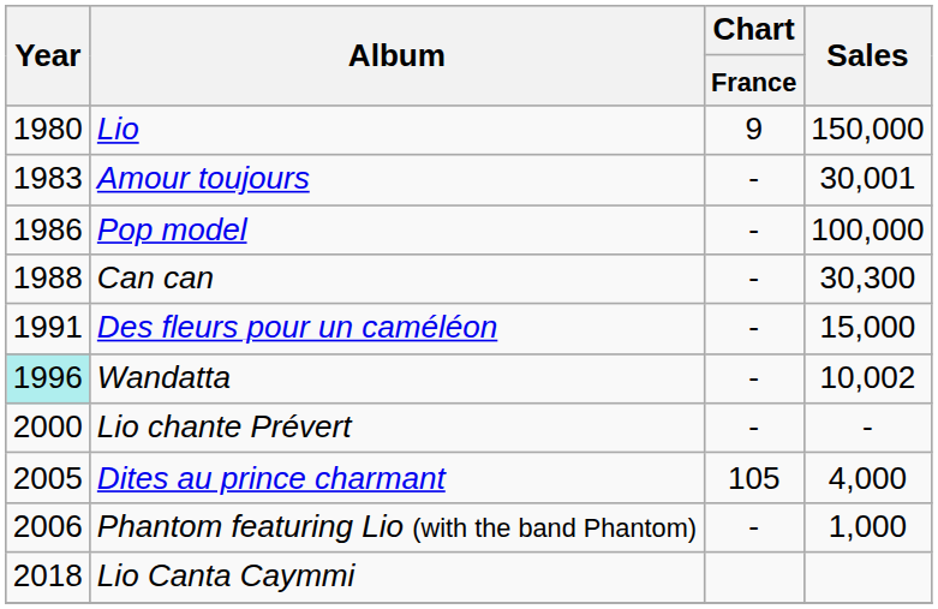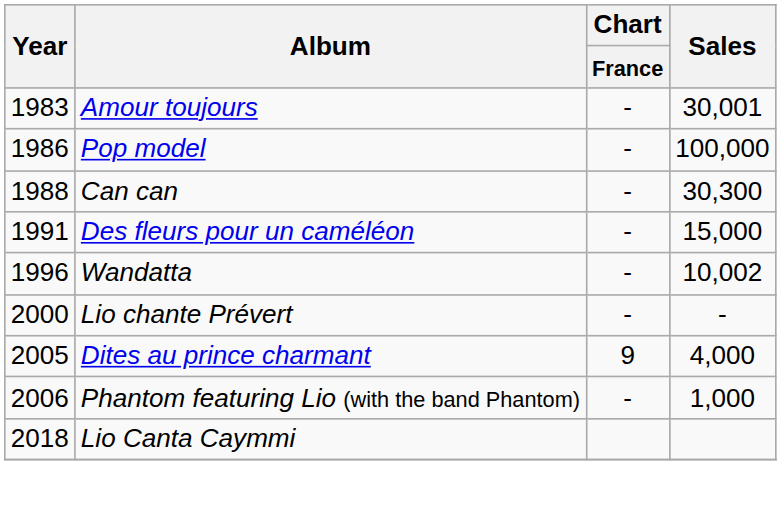 <table class="wikitable">
 <tr>
 <th align="center" rowspan="2">Year</th>
 <th align="center" rowspan="2">Album</th>
 <th align="center" colspan="1">Chart</th>
 <th align="center" rowspan="2">Sales</th>
 </tr>
 <tr>
 <th width="40"><small>France</small></th>
-</tr>
-<tr>
-<td align="center">1980</td>
-<td><em><a href='#'>Lio</a></em></td>
-<td align="center">9</td>
-<td align="center">150,000</td>
 </tr>
 <tr>
 <td align="center">1983</td>
 <td><em><a href='#'>Amour toujours</a></em></td>
 <td align="center">-</td>
 <td align="center">30,001</td>
 </tr>
 <tr>
 <td align="center">1986</td>
 <td><em><a href='#'>Pop model</a></em></td>
 <td align="center">-</td>
 <td align="center">100,000</td>
 </tr>
 <tr>
 <td align="center">1988</td>
 <td><em>Can can</em></td>
 <td align="center">-</td>
 <td align="center">30,300</td>
 </tr>
 <tr>
 <td align="center">1991</td>
 <td><em><a href='#'>Des fleurs pour un caméléon</a></em></td>
 <td align="center">-</td>
 <td align="center">15,000</td>
 </tr>
 <tr>
-<td align="center" style="background: paleturquoise;">1996</td>
+<td align="center">1996</td>
 <td><em>Wandatta</em></td>
 <td align="center">-</td>
 <td align="center">10,002</td>
 </tr>
 <tr>
 <td align="center">2000</td>
 <td><em>Lio chante Prévert</em></td>
 <td align="center">-</td>
 <td align="center">-</td>
 </tr>
 <tr>
 <td align="center">2005</td>
 <td><em><a href='#'>Dites au prince charmant</a></em></td>
-<td align="center">105</td>
+<td align="center">9</td>
 <td align="center">4,000</td>
 </tr>
 <tr>
 <td align="center">2006</td>
 <td><em>Phantom featuring Lio</em> <small>(with the band Phantom)</small></td>
 <td align="center">-</td>
 <td align="center">1,000</td>
 </tr>
 <tr>
 <td align="center">2018</td>
 <td><em>Lio Canta Caymmi</em></td>
 <td align="center"></td>
 <td align="center"></td>
 </tr>
 <tr>
 </tr>
 </table>
